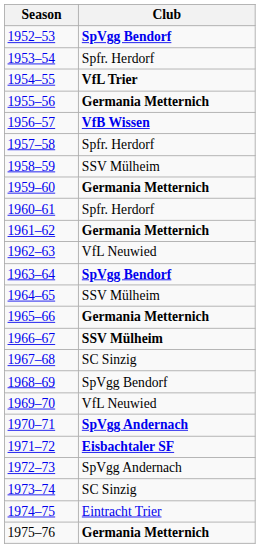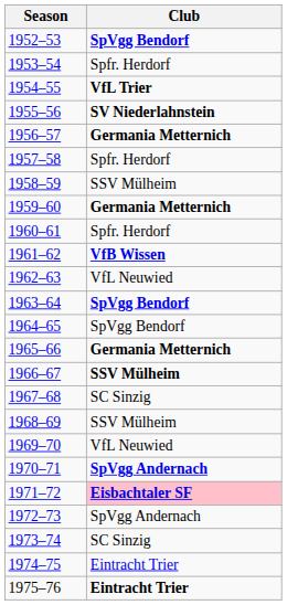 <table class="wikitable">
 <tr align="center" bgcolor="#dfdfdf">
 <th width="80">Season</th>
 <th width="200">Club</th>
 </tr>
 <tr>
 <td><a href='#'>1952–53</a></td>
 <td><strong><a href='#'>SpVgg Bendorf</a></strong></td>
 </tr>
 <tr>
 <td><a href='#'>1953–54</a></td>
 <td>Spfr. Herdorf</td>
 </tr>
 <tr>
 <td><a href='#'>1954–55</a></td>
 <td><strong>VfL Trier</strong></td>
 </tr>
 <tr>
 <td><a href='#'>1955–56</a></td>
-<td><strong>Germania Metternich</strong></td>
+<td><strong>SV Niederlahnstein</strong></td>
 </tr>
 <tr>
 <td><a href='#'>1956–57</a></td>
-<td><strong><a href='#'>VfB Wissen</a></strong></td>
+<td><strong>Germania Metternich</strong></td>
 </tr>
 <tr>
 <td><a href='#'>1957–58</a></td>
 <td>Spfr. Herdorf</td>
 </tr>
 <tr>
 <td><a href='#'>1958–59</a></td>
 <td>SSV Mülheim</td>
 </tr>
 <tr>
 <td><a href='#'>1959–60</a></td>
 <td><strong>Germania Metternich</strong></td>
 </tr>
 <tr>
 <td><a href='#'>1960–61</a></td>
 <td>Spfr. Herdorf</td>
 </tr>
 <tr>
 <td><a href='#'>1961–62</a></td>
-<td><strong>Germania Metternich</strong></td>
+<td><strong><a href='#'>VfB Wissen</a></strong></td>
 </tr>
 <tr>
 <td><a href='#'>1962–63</a></td>
 <td>VfL Neuwied</td>
 </tr>
 <tr>
 <td><a href='#'>1963–64</a></td>
 <td><strong><a href='#'>SpVgg Bendorf</a></strong></td>
 </tr>
 <tr>
 <td><a href='#'>1964–65</a></td>
-<td>SSV Mülheim</td>
+<td>SpVgg Bendorf</td>
 </tr>
 <tr>
 <td><a href='#'>1965–66</a></td>
 <td><strong>Germania Metternich</strong></td>
 </tr>
 <tr>
 <td><a href='#'>1966–67</a></td>
 <td><strong>SSV Mülheim</strong></td>
 </tr>
 <tr>
 <td><a href='#'>1967–68</a></td>
 <td>SC Sinzig</td>
 </tr>
 <tr>
 <td><a href='#'>1968–69</a></td>
-<td>SpVgg Bendorf</td>
+<td>SSV Mülheim</td>
 </tr>
 <tr>
 <td><a href='#'>1969–70</a></td>
 <td>VfL Neuwied</td>
 </tr>
 <tr>
 <td><a href='#'>1970–71</a></td>
 <td><strong><a href='#'>SpVgg Andernach</a></strong></td>
 </tr>
 <tr>
 <td><a href='#'>1971–72</a></td>
-<td><strong><a href='#'>Eisbachtaler SF</a></strong></td>
+<td style="background: pink;"><strong><a href='#'>Eisbachtaler SF</a></strong></td>
 </tr>
 <tr>
 <td><a href='#'>1972–73</a></td>
 <td>SpVgg Andernach</td>
 </tr>
 <tr>
 <td><a href='#'>1973–74</a></td>
 <td>SC Sinzig</td>
 </tr>
 <tr>
 <td><a href='#'>1974–75</a></td>
 <td><a href='#'>Eintracht Trier</a></td>
 </tr>
 <tr>
 <td>1975–76</td>
-<td><strong>Germania Metternich</strong></td>
+<td><strong>Eintracht Trier</strong></td>
 </tr>
 </table>
